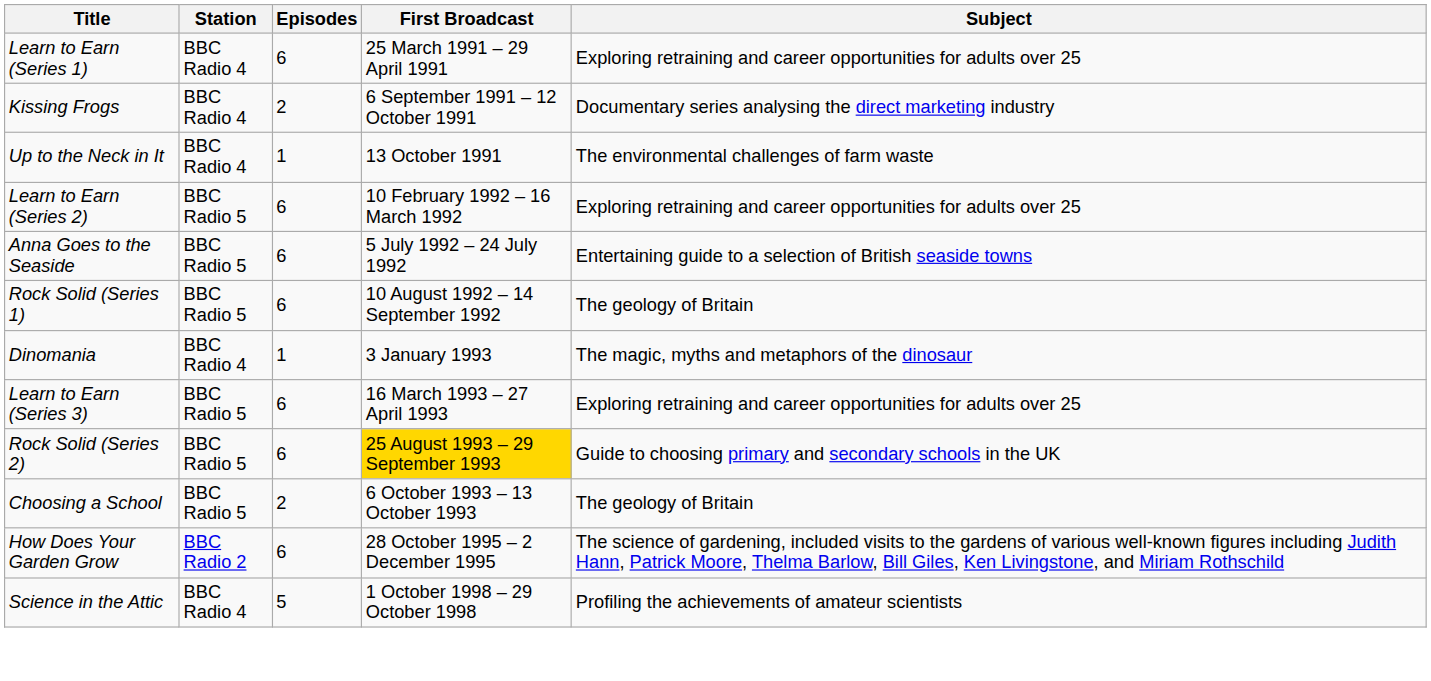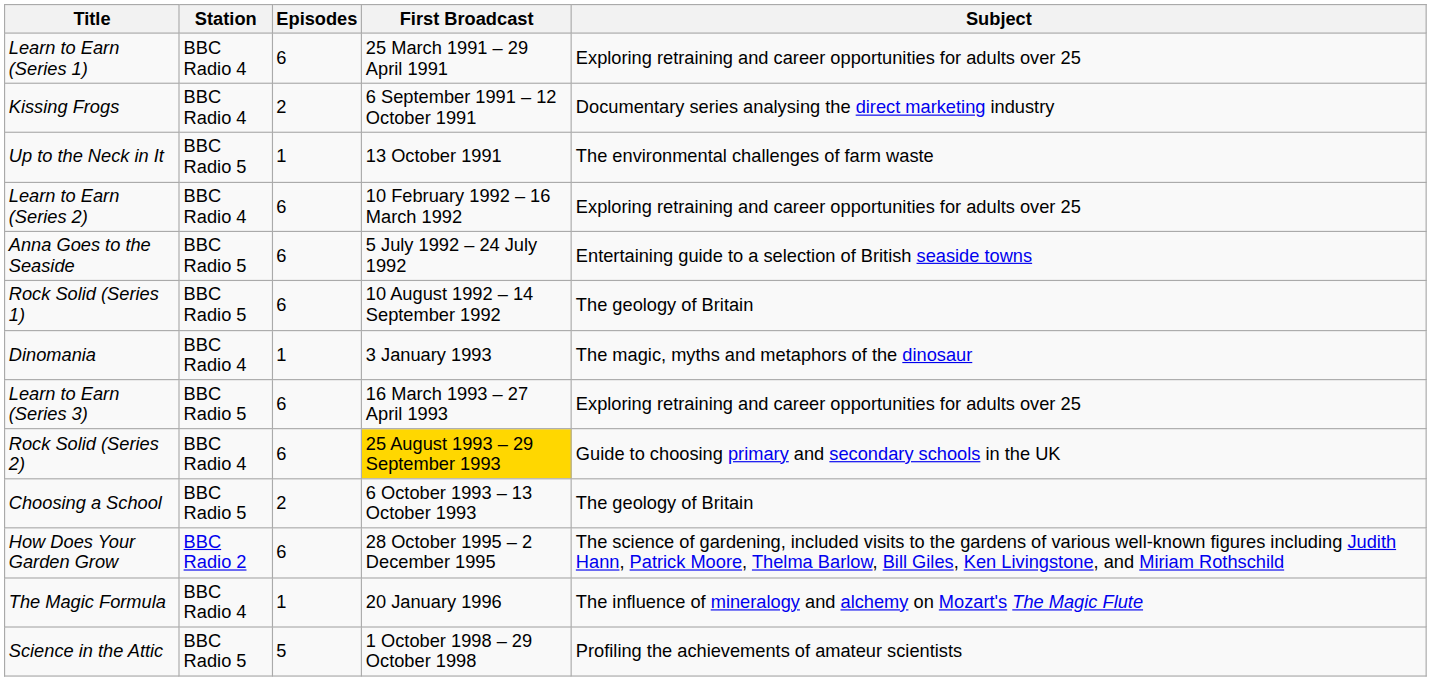 <table class="wikitable">
 <tr>
 <th>Title</th>
 <th>Station</th>
 <th>Episodes</th>
 <th>First Broadcast</th>
 <th>Subject</th>
 </tr>
 <tr>
 <td><em>Learn to Earn</em><br><em>(Series 1)</em></td>
 <td>BBC Radio 4</td>
 <td>6</td>
 <td>25 March 1991 – 29 April 1991</td>
 <td>Exploring retraining and career opportunities for adults over 25</td>
 </tr>
 <tr>
 <td><em>Kissing Frogs</em></td>
 <td>BBC Radio 4</td>
 <td>2</td>
 <td>6 September 1991 – 12 October 1991</td>
 <td>Documentary series analysing the <a href='#'>direct marketing</a> industry</td>
 </tr>
 <tr>
 <td><em>Up to the Neck in It</em></td>
-<td>BBC Radio 4</td>
+<td>BBC Radio 5</td>
 <td>1</td>
 <td>13 October 1991</td>
 <td>The environmental challenges of farm waste</td>
 </tr>
 <tr>
 <td><em>Learn to Earn (Series 2)</em></td>
-<td>BBC Radio 5</td>
+<td>BBC Radio 4</td>
 <td>6</td>
 <td>10 February 1992 – 16 March 1992</td>
 <td>Exploring retraining and career opportunities for adults over 25</td>
 </tr>
 <tr>
 <td><em>Anna Goes to the Seaside</em></td>
 <td>BBC Radio 5</td>
 <td>6</td>
 <td>5 July 1992 – 24 July 1992</td>
 <td>Entertaining guide to a selection of British <a href='#'>seaside towns</a></td>
 </tr>
 <tr>
 <td><em>Rock Solid (Series 1)</em></td>
 <td>BBC Radio 5</td>
 <td>6</td>
 <td>10 August 1992 – 14 September 1992</td>
 <td>The geology of Britain</td>
 </tr>
 <tr>
 <td><em>Dinomania</em></td>
 <td>BBC Radio 4</td>
 <td>1</td>
 <td>3 January 1993</td>
 <td>The magic, myths and metaphors of the <a href='#'>dinosaur</a></td>
 </tr>
 <tr>
 <td><em>Learn to Earn (Series 3)</em></td>
 <td>BBC Radio 5</td>
 <td>6</td>
 <td>16 March 1993 – 27 April 1993</td>
 <td>Exploring retraining and career opportunities for adults over 25</td>
 </tr>
 <tr>
 <td><em>Rock Solid (Series 2)</em></td>
-<td>BBC Radio 5</td>
+<td>BBC Radio 4</td>
 <td>6</td>
 <td style="background: gold;">25 August 1993 – 29 September 1993</td>
 <td>Guide to choosing <a href='#'>primary</a> and <a href='#'>secondary schools</a> in the UK</td>
 </tr>
 <tr>
 <td><em>Choosing a School</em></td>
 <td>BBC Radio 5</td>
 <td>2</td>
 <td>6 October 1993 – 13 October 1993</td>
 <td>The geology of Britain</td>
 </tr>
 <tr>
 <td><em>How Does Your Garden Grow</em></td>
 <td><a href='#'>BBC Radio 2</a></td>
 <td>6</td>
 <td>28 October 1995 – 2 December 1995</td>
 <td>The science of gardening, included visits to the gardens of various well-known figures including <a href='#'>Judith Hann</a>, <a href='#'>Patrick Moore</a>, <a href='#'>Thelma Barlow</a>, <a href='#'>Bill Giles</a>, <a href='#'>Ken Livingstone</a>, and <a href='#'>Miriam Rothschild</a></td>
 </tr>
 <tr>
+<td><em>The Magic Formula</em></td>
+<td>BBC Radio 4</td>
+<td>1</td>
+<td>20 January 1996</td>
+<td>The influence of <a href='#'>mineralogy</a> and <a href='#'>alchemy</a> on <a href='#'>Mozart's</a> <em><a href='#'>The Magic Flute</a></em></td>
+</tr>
+<tr>
 <td><em>Science in the Attic</em></td>
-<td>BBC Radio 4</td>
+<td>BBC Radio 5</td>
 <td>5</td>
 <td>1 October 1998 – 29 October 1998</td>
 <td>Profiling the achievements of amateur scientists</td>
 </tr>
 </table>
